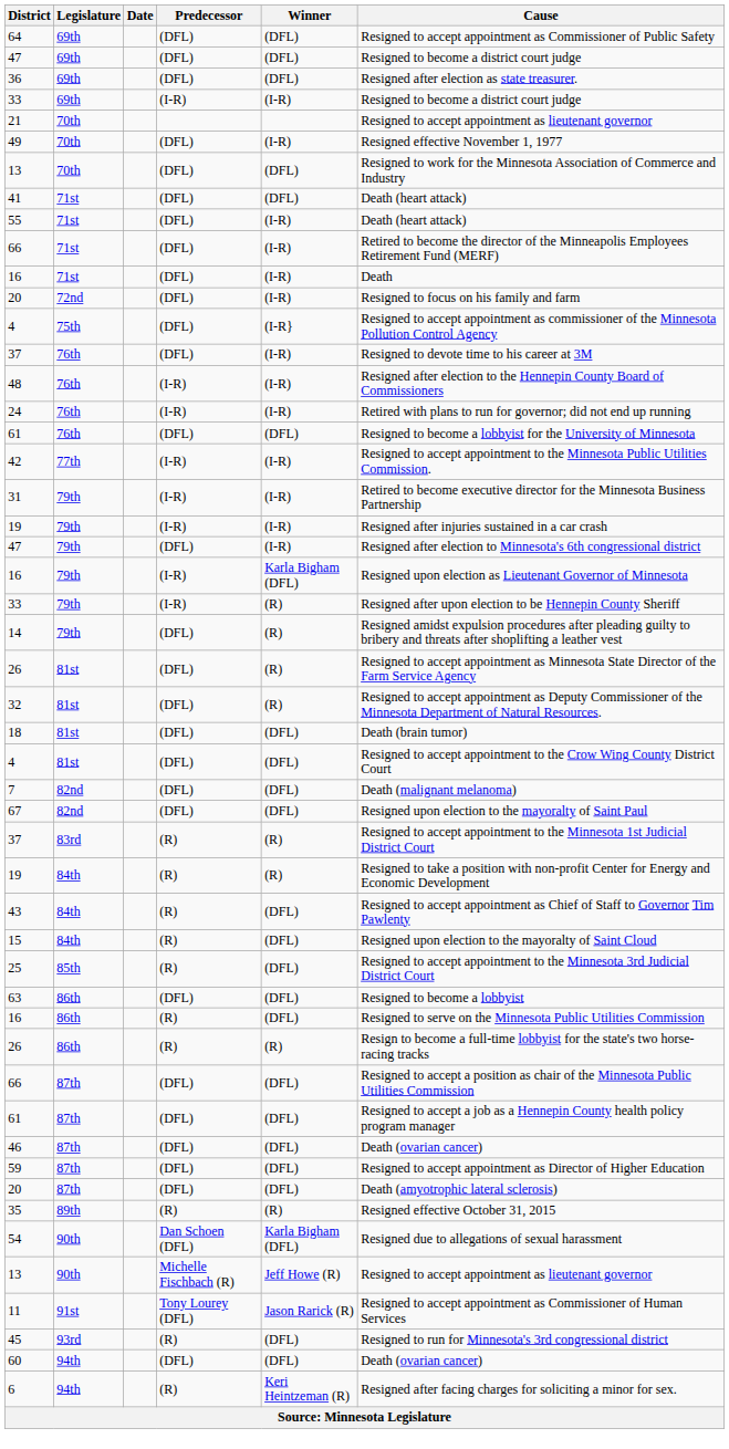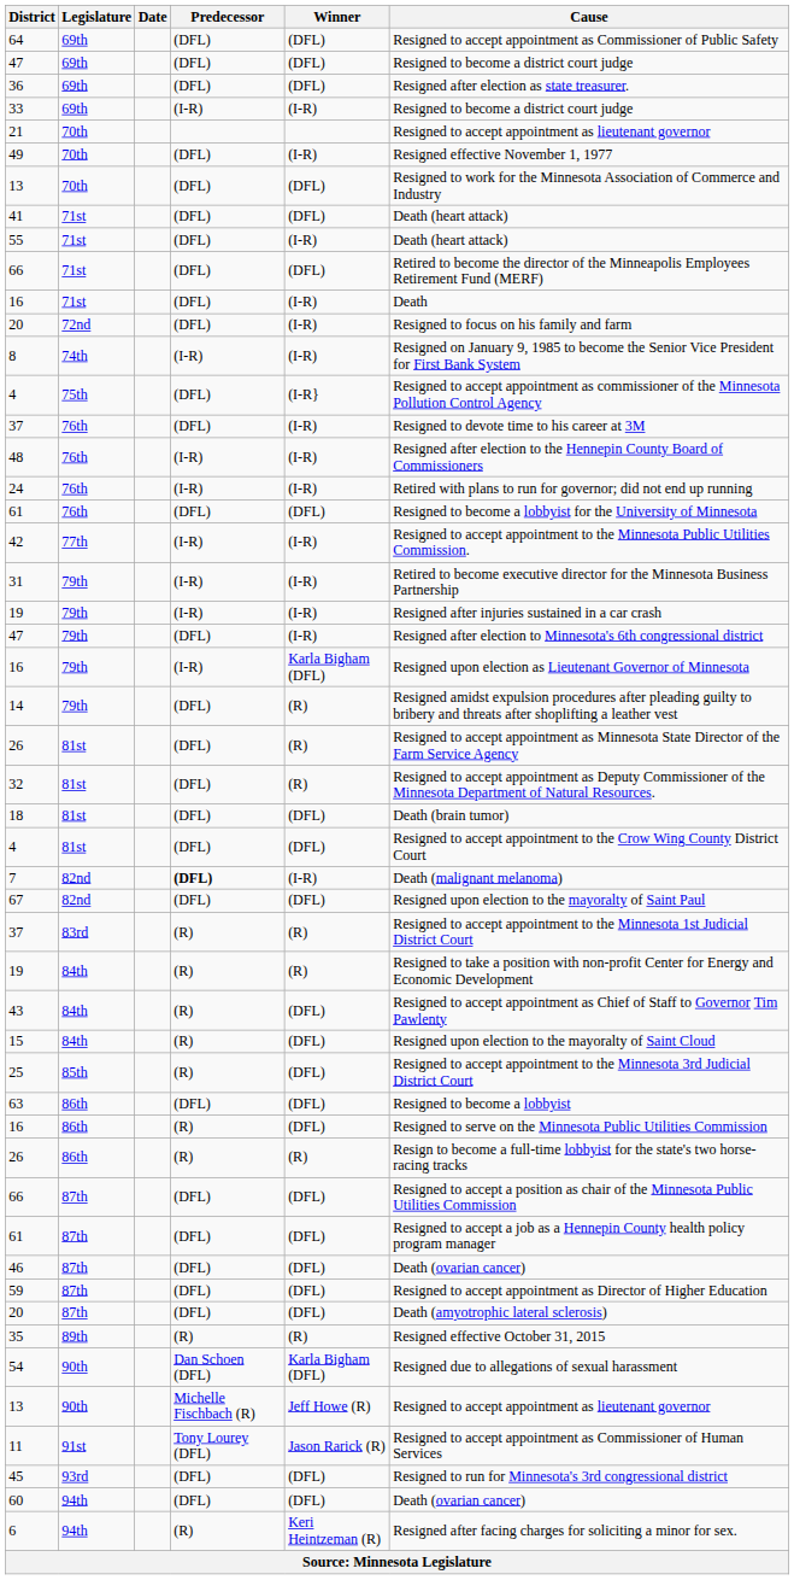 <table class="wikitable sortable">
 <tr valign=bottom>
 <th data-sort-type="number">District</th>
 <th data-sor t-type="number">Legislature</th>
 <th>Date</th>
 <th>Predecessor</th>
 <th>Winner</th>
 <th>Cause</th>
 </tr>
 <tr>
 <td>64</td>
 <td><a href='#'>69th</a></td>
 <td></td>
 <td> (DFL)</td>
 <td> (DFL)</td>
 <td>Resigned to accept appointment as Commissioner of Public Safety</td>
 </tr>
 <tr>
 <td>47</td>
 <td><a href='#'>69th</a></td>
 <td></td>
 <td> (DFL)</td>
 <td> (DFL)</td>
 <td>Resigned to become a district court judge</td>
 </tr>
 <tr>
 <td>36</td>
 <td><a href='#'>69th</a></td>
 <td></td>
 <td> (DFL)</td>
 <td> (DFL)</td>
 <td>Resigned after election as <a href='#'>state treasurer</a>.</td>
 </tr>
 <tr>
 <td>33</td>
 <td><a href='#'>69th</a></td>
 <td></td>
 <td> (I-R)</td>
 <td> (I-R)</td>
 <td>Resigned to become a district court judge</td>
 </tr>
 <tr>
 <td>21</td>
 <td><a href='#'>70th</a></td>
 <td></td>
 <td></td>
 <td></td>
 <td>Resigned to accept appointment as <a href='#'>lieutenant governor</a></td>
 </tr>
 <tr>
 <td>49</td>
 <td><a href='#'>70th</a></td>
 <td></td>
 <td> (DFL)</td>
 <td> (I-R)</td>
 <td>Resigned effective November 1, 1977</td>
 </tr>
 <tr>
 <td>13</td>
 <td><a href='#'>70th</a></td>
 <td></td>
 <td> (DFL)</td>
 <td> (DFL)</td>
 <td>Resigned to work for the Minnesota Association of Commerce and Industry</td>
 </tr>
 <tr>
 <td>41</td>
 <td><a href='#'>71st</a></td>
 <td></td>
 <td> (DFL)</td>
 <td> (DFL)</td>
 <td>Death (heart attack)</td>
 </tr>
 <tr>
 <td>55</td>
 <td><a href='#'>71st</a></td>
 <td></td>
 <td> (DFL)</td>
 <td> (I-R)</td>
 <td>Death (heart attack)</td>
 </tr>
 <tr>
 <td>66</td>
 <td><a href='#'>71st</a></td>
 <td></td>
 <td> (DFL)</td>
-<td> (I-R)</td>
+<td> (DFL)</td>
 <td>Retired to become the director of the Minneapolis Employees Retirement Fund (MERF)</td>
 </tr>
 <tr>
 <td>16</td>
 <td><a href='#'>71st</a></td>
 <td></td>
 <td> (DFL)</td>
 <td> (I-R)</td>
 <td>Death</td>
 </tr>
 <tr>
 <td>20</td>
 <td><a href='#'>72nd</a></td>
 <td></td>
 <td> (DFL)</td>
 <td> (I-R)</td>
 <td>Resigned to focus on his family and farm</td>
+</tr>
+<tr>
+<td>8</td>
+<td><a href='#'>74th</a></td>
+<td></td>
+<td> (I-R)</td>
+<td> (I-R)</td>
+<td>Resigned on January 9, 1985 to become the Senior Vice President for <a href='#'>First Bank System</a></td>
 </tr>
 <tr>
 <td>4</td>
 <td><a href='#'>75th</a></td>
 <td></td>
 <td> (DFL)</td>
 <td> (I-R}</td>
 <td>Resigned to accept appointment as commissioner of the <a href='#'>Minnesota Pollution Control Agency</a></td>
 </tr>
 <tr>
 <td>37</td>
 <td><a href='#'>76th</a></td>
 <td></td>
 <td> (DFL)</td>
 <td> (I-R)</td>
 <td>Resigned to devote time to his career at <a href='#'>3M</a></td>
 </tr>
 <tr>
 <td>48</td>
 <td><a href='#'>76th</a></td>
 <td></td>
 <td> (I-R)</td>
 <td> (I-R)</td>
 <td>Resigned after election to the <a href='#'>Hennepin County Board of Commissioners</a></td>
 </tr>
 <tr>
 <td>24</td>
 <td><a href='#'>76th</a></td>
 <td></td>
 <td> (I-R)</td>
 <td> (I-R)</td>
 <td>Retired with plans to run for governor; did not end up running</td>
 </tr>
 <tr>
 <td>61</td>
 <td><a href='#'>76th</a></td>
 <td></td>
 <td> (DFL)</td>
 <td> (DFL)</td>
 <td>Resigned to become a <a href='#'>lobbyist</a> for the <a href='#'>University of Minnesota</a></td>
 </tr>
 <tr>
 <td>42</td>
 <td><a href='#'>77th</a></td>
 <td></td>
 <td> (I-R)</td>
 <td> (I-R)</td>
 <td>Resigned to accept appointment to the <a href='#'>Minnesota Public Utilities Commission</a>.</td>
 </tr>
 <tr>
 <td>31</td>
 <td><a href='#'>79th</a></td>
 <td></td>
 <td> (I-R)</td>
 <td> (I-R)</td>
 <td>Retired to become executive director for the Minnesota Business Partnership</td>
 </tr>
 <tr>
 <td>19</td>
 <td><a href='#'>79th</a></td>
 <td></td>
 <td> (I-R)</td>
 <td> (I-R)</td>
 <td>Resigned after injuries sustained in a car crash</td>
 </tr>
 <tr>
 <td>47</td>
 <td><a href='#'>79th</a></td>
 <td></td>
 <td> (DFL)</td>
 <td> (I-R)</td>
 <td>Resigned after election to <a href='#'>Minnesota's 6th congressional district</a></td>
 </tr>
 <tr>
 <td>16</td>
 <td><a href='#'>79th</a></td>
 <td></td>
 <td> (I-R)</td>
 <td><a href='#'>Karla Bigham</a> (DFL)</td>
 <td>Resigned upon election as <a href='#'>Lieutenant Governor of Minnesota</a></td>
 </tr>
 <tr>
-<td>33</td>
-<td><a href='#'>79th</a></td>
-<td></td>
-<td> (I-R)</td>
-<td> (R)</td>
-<td>Resigned after upon election to be <a href='#'>Hennepin County</a> Sheriff</td>
-</tr>
-<tr>
 <td>14</td>
 <td><a href='#'>79th</a></td>
 <td></td>
 <td> (DFL)</td>
 <td> (R)</td>
 <td>Resigned amidst expulsion procedures after pleading guilty to bribery and threats after shoplifting a leather vest</td>
 </tr>
 <tr>
 <td>26</td>
 <td><a href='#'>81st</a></td>
 <td></td>
 <td> (DFL)</td>
 <td> (R)</td>
 <td>Resigned to accept appointment as Minnesota State Director of the <a href='#'>Farm Service Agency</a></td>
 </tr>
 <tr>
 <td>32</td>
 <td><a href='#'>81st</a></td>
 <td></td>
 <td> (DFL)</td>
 <td> (R)</td>
 <td>Resigned to accept appointment as Deputy Commissioner of the <a href='#'>Minnesota Department of Natural Resources</a>.</td>
 </tr>
 <tr>
 <td>18</td>
 <td><a href='#'>81st</a></td>
 <td></td>
 <td> (DFL)</td>
 <td> (DFL)</td>
 <td>Death (brain tumor)</td>
 </tr>
 <tr>
 <td>4</td>
 <td><a href='#'>81st</a></td>
 <td></td>
 <td> (DFL)</td>
 <td> (DFL)</td>
 <td>Resigned to accept appointment to the <a href='#'>Crow Wing County</a> District Court</td>
 </tr>
 <tr>
 <td>7</td>
 <td><a href='#'>82nd</a></td>
 <td></td>
-<td> (DFL)</td>
-<td> (DFL)</td>
+<td><strong> (DFL)</strong></td>
+<td> (I-R)</td>
 <td>Death (<a href='#'>malignant melanoma</a>)</td>
 </tr>
 <tr>
 <td>67</td>
 <td><a href='#'>82nd</a></td>
 <td></td>
 <td> (DFL)</td>
 <td> (DFL)</td>
 <td>Resigned upon election to the <a href='#'>mayoralty</a> of <a href='#'>Saint Paul</a></td>
 </tr>
 <tr>
 <td>37</td>
 <td><a href='#'>83rd</a></td>
 <td></td>
 <td> (R)</td>
 <td> (R)</td>
 <td>Resigned to accept appointment to the <a href='#'>Minnesota 1st Judicial District Court</a></td>
 </tr>
 <tr>
 <td>19</td>
 <td><a href='#'>84th</a></td>
 <td></td>
 <td> (R)</td>
 <td> (R)</td>
 <td>Resigned to take a position with non-profit Center for Energy and Economic Development</td>
 </tr>
 <tr>
 <td>43</td>
 <td><a href='#'>84th</a></td>
 <td></td>
 <td> (R)</td>
 <td> (DFL)</td>
 <td>Resigned to accept appointment as Chief of Staff to <a href='#'>Governor</a> <a href='#'>Tim Pawlenty</a></td>
 </tr>
 <tr>
 <td>15</td>
 <td><a href='#'>84th</a></td>
 <td></td>
 <td> (R)</td>
 <td> (DFL)</td>
 <td>Resigned upon election to the mayoralty of <a href='#'>Saint Cloud</a></td>
 </tr>
 <tr>
 <td>25</td>
 <td><a href='#'>85th</a></td>
 <td></td>
 <td> (R)</td>
 <td> (DFL)</td>
 <td>Resigned to accept appointment to the <a href='#'>Minnesota 3rd Judicial District Court</a></td>
 </tr>
 <tr>
 <td>63</td>
 <td><a href='#'>86th</a></td>
 <td></td>
 <td> (DFL)</td>
 <td> (DFL)</td>
 <td>Resigned to become a <a href='#'>lobbyist</a></td>
 </tr>
 <tr>
 <td>16</td>
 <td><a href='#'>86th</a></td>
 <td></td>
 <td> (R)</td>
 <td> (DFL)</td>
 <td>Resigned to serve on the <a href='#'>Minnesota Public Utilities Commission</a></td>
 </tr>
 <tr>
 <td>26</td>
 <td><a href='#'>86th</a></td>
 <td></td>
 <td> (R)</td>
 <td> (R)</td>
 <td>Resign to become a full-time <a href='#'>lobbyist</a> for the state's two horse-racing tracks</td>
 </tr>
 <tr>
 <td>66</td>
 <td><a href='#'>87th</a></td>
 <td></td>
 <td> (DFL)</td>
 <td> (DFL)</td>
 <td>Resigned to accept a position as chair of the <a href='#'>Minnesota Public Utilities Commission</a></td>
 </tr>
 <tr>
 <td>61</td>
 <td><a href='#'>87th</a></td>
 <td></td>
 <td> (DFL)</td>
 <td> (DFL)</td>
 <td>Resigned to accept a job as a <a href='#'>Hennepin County</a> health policy program manager</td>
 </tr>
 <tr>
 <td>46</td>
 <td><a href='#'>87th</a></td>
 <td></td>
 <td> (DFL)</td>
 <td> (DFL)</td>
 <td>Death (<a href='#'>ovarian cancer</a>)</td>
 </tr>
 <tr>
 <td>59</td>
 <td><a href='#'>87th</a></td>
 <td></td>
 <td> (DFL)</td>
 <td> (DFL)</td>
 <td>Resigned to accept appointment as Director of Higher Education</td>
 </tr>
 <tr>
 <td>20</td>
 <td><a href='#'>87th</a></td>
 <td></td>
 <td> (DFL)</td>
 <td> (DFL)</td>
 <td>Death (<a href='#'>amyotrophic lateral sclerosis</a>)</td>
 </tr>
 <tr>
 <td>35</td>
 <td><a href='#'>89th</a></td>
 <td></td>
 <td> (R)</td>
 <td> (R)</td>
 <td>Resigned effective October 31, 2015</td>
 </tr>
 <tr>
 <td>54</td>
 <td><a href='#'>90th</a></td>
 <td><a href='#'></a></td>
 <td><a href='#'>Dan Schoen</a> (DFL)</td>
 <td><a href='#'>Karla Bigham</a> (DFL)</td>
 <td>Resigned due to allegations of sexual harassment</td>
 </tr>
 <tr>
 <td>13</td>
 <td><a href='#'>90th</a></td>
 <td><a href='#'></a></td>
 <td><a href='#'>Michelle Fischbach</a> (R)</td>
 <td><a href='#'>Jeff Howe</a> (R)</td>
 <td>Resigned to accept appointment as <a href='#'>lieutenant governor</a></td>
 </tr>
 <tr>
 <td>11</td>
 <td><a href='#'>91st</a></td>
 <td><a href='#'></a></td>
 <td><a href='#'>Tony Lourey</a> (DFL)</td>
 <td><a href='#'>Jason Rarick</a> (R)</td>
 <td>Resigned to accept appointment as Commissioner of Human Services</td>
 </tr>
 <tr>
 <td>45</td>
 <td><a href='#'>93rd</a></td>
 <td><a href='#'></a></td>
-<td> (R)</td>
+<td> (DFL)</td>
 <td> (DFL)</td>
 <td>Resigned to run for <a href='#'>Minnesota's 3rd congressional district</a></td>
 </tr>
 <tr>
 <td>60</td>
 <td><a href='#'>94th</a></td>
 <td><a href='#'> </a></td>
 <td> (DFL)</td>
 <td> (DFL)</td>
 <td>Death (<a href='#'>ovarian cancer</a>)</td>
 </tr>
 <tr>
 <td>6</td>
 <td><a href='#'>94th</a></td>
 <td><a href='#'> </a></td>
 <td> (R)</td>
 <td><a href='#'>Keri Heintzeman</a> (R)</td>
 <td>Resigned after facing charges for soliciting a minor for sex.</td>
 </tr>
 <tr>
 <th colspan=6>Source: Minnesota Legislature</th>
 </tr>
 </table>
